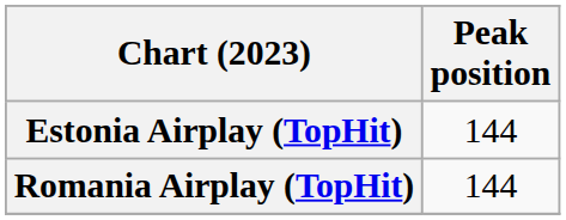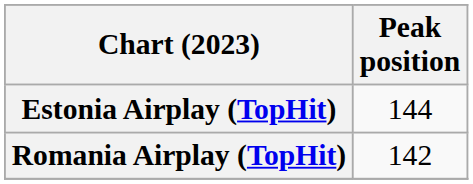 <table class="wikitable sortable plainrowheaders" style="text-align:center">
 <tr>
 <th scope="col">Chart (2023)</th>
 <th scope="col">Peak<br>position</th>
 </tr>
 <tr>
 <th scope="row">Estonia Airplay (<a href='#'>TopHit</a>)</th>
 <td>144</td>
 </tr>
 <tr>
 <th scope="row">Romania Airplay (<a href='#'>TopHit</a>)</th>
-<td>144</td>
+<td>142</td>
 </tr>
 <tr>
 </tr>
 </table>
